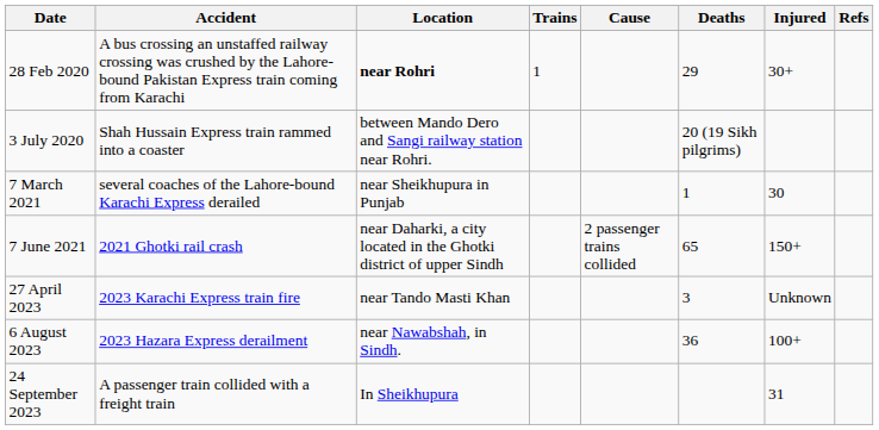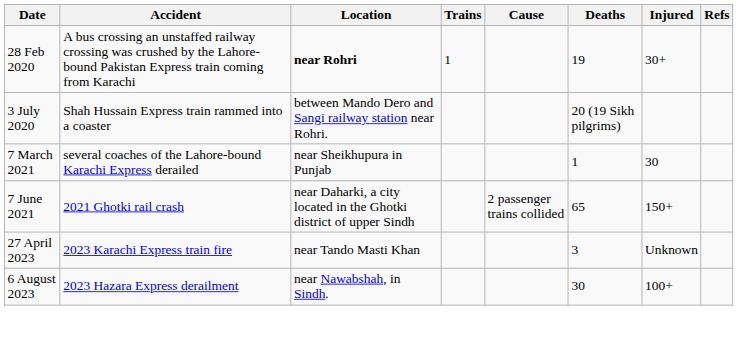 <table class="wikitable">
 <tr>
 <th>Date</th>
 <th>Accident</th>
 <th>Location</th>
 <th>Trains</th>
 <th>Cause</th>
 <th>Deaths</th>
 <th>Injured</th>
 <th>Refs</th>
 </tr>
 <tr>
 <td>28 Feb 2020</td>
 <td>A bus crossing an unstaffed railway crossing was crushed by the Lahore-bound Pakistan Express train coming from Karachi</td>
 <td><strong>near Rohri</strong></td>
 <td>1</td>
 <td></td>
-<td>29</td>
+<td>19</td>
 <td>30+</td>
 <td></td>
 </tr>
 <tr>
 <td>3 July 2020</td>
 <td>Shah Hussain Express train rammed into a coaster</td>
 <td>between Mando Dero and <a href='#'>Sangi railway station</a> near Rohri.</td>
 <td></td>
 <td></td>
 <td>20 (19 Sikh  pilgrims)</td>
 <td></td>
 <td></td>
 </tr>
 <tr>
 <td>7 March 2021</td>
 <td>several coaches of the Lahore-bound <a href='#'>Karachi Express</a> derailed</td>
 <td>near Sheikhupura in Punjab</td>
 <td></td>
 <td></td>
 <td>1</td>
 <td>30</td>
 <td></td>
 </tr>
 <tr>
 <td>7 June 2021</td>
 <td><a href='#'>2021 Ghotki rail crash</a></td>
 <td>near Daharki, a city located in the Ghotki district of upper Sindh</td>
 <td></td>
 <td>2 passenger trains collided</td>
 <td>65</td>
 <td>150+</td>
 <td></td>
 </tr>
 <tr>
 <td>27 April 2023</td>
 <td><a href='#'>2023 Karachi Express train fire</a></td>
 <td>near Tando Masti Khan</td>
 <td></td>
 <td></td>
 <td>3</td>
 <td>Unknown</td>
 <td></td>
 </tr>
 <tr>
 <td>6 August 2023</td>
 <td><a href='#'>2023 Hazara Express derailment</a></td>
 <td>near <a href='#'>Nawabshah</a>, in <a href='#'>Sindh</a>.</td>
 <td></td>
 <td></td>
-<td>36</td>
+<td>30</td>
 <td>100+</td>
 <td></td>
 </tr>
-<tr>
-<td>24 September 2023</td>
-<td>A passenger train collided with a freight train</td>
-<td>In <a href='#'>Sheikhupura</a></td>
-<td></td>
-<td></td>
-<td></td>
-<td>31</td>
-<td></td>
-</tr>
 </table>
